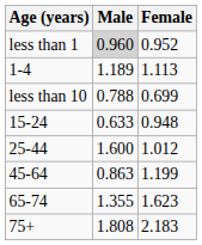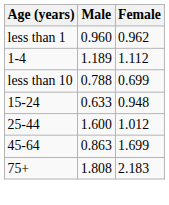 <table class="wikitable">
 <tr>
 <th>Age (years)</th>
 <th>Male</th>
 <th>Female</th>
 </tr>
 <tr>
 <td>less than 1</td>
-<td style="background: lightgrey;">0.960</td>
-<td>0.952</td>
+<td>0.960</td>
+<td>0.962</td>
 </tr>
 <tr>
 <td>1-4</td>
 <td>1.189</td>
-<td>1.113</td>
+<td>1.112</td>
 </tr>
 <tr>
 <td>less than 10</td>
 <td>0.788</td>
 <td>0.699</td>
 </tr>
 <tr>
 <td>15-24</td>
 <td>0.633</td>
 <td>0.948</td>
 </tr>
 <tr>
 <td>25-44</td>
 <td>1.600</td>
 <td>1.012</td>
 </tr>
 <tr>
 <td>45-64</td>
 <td>0.863</td>
-<td>1.199</td>
-</tr>
-<tr>
-<td>65-74</td>
-<td>1.355</td>
-<td>1.623</td>
+<td>1.699</td>
 </tr>
 <tr>
 <td>75+</td>
 <td>1.808</td>
 <td>2.183</td>
 </tr>
 </table>
